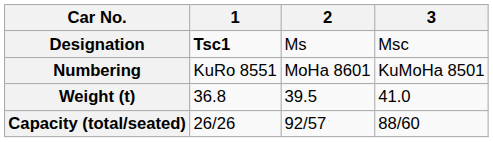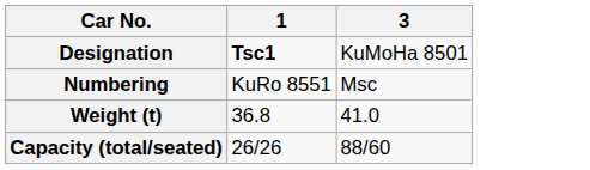 <table class="wikitable">
 <tr>
 <th>Car No.</th>
 <th>1</th>
-<th>2</th>
 <th>3</th>
 </tr>
 <tr>
 <th>Designation</th>
 <td><strong>Tsc1</strong></td>
-<td>Ms</td>
-<td>Msc</td>
+<td>KuMoHa 8501</td>
 </tr>
 <tr>
 <th>Numbering</th>
 <td>KuRo 8551</td>
-<td>MoHa 8601</td>
-<td>KuMoHa 8501</td>
+<td>Msc</td>
 </tr>
 <tr>
 <th>Weight (t)</th>
 <td>36.8</td>
-<td>39.5</td>
 <td>41.0</td>
 </tr>
 <tr>
 <th>Capacity (total/seated)</th>
 <td>26/26</td>
-<td>92/57</td>
 <td>88/60</td>
 </tr>
 </table>
